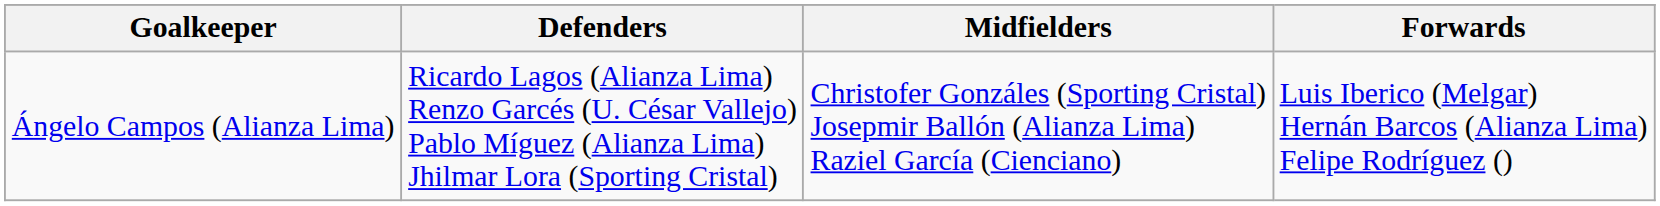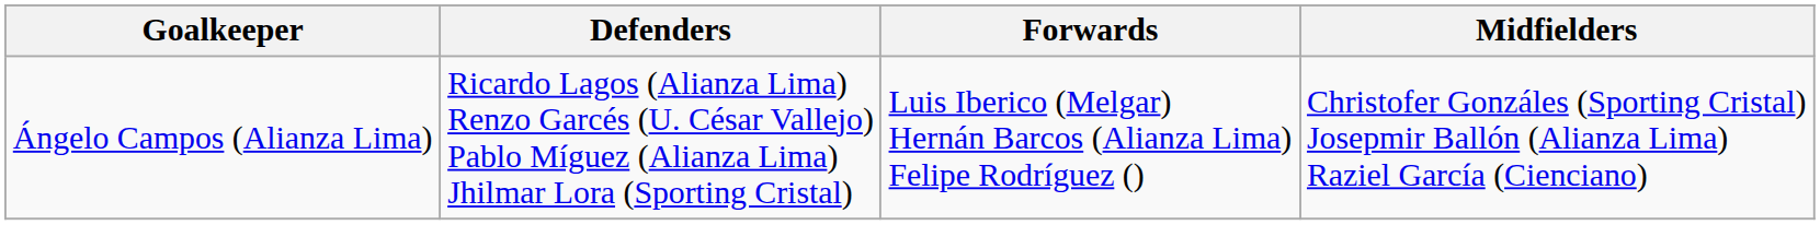 <table class="wikitable">
 <tr>
 <th>Goalkeeper</th>
 <th>Defenders</th>
+<th>Forwards</th>
 <th>Midfielders</th>
-<th>Forwards</th>
 </tr>
 <tr>
 <td> <a href='#'>Ángelo Campos</a> (<a href='#'>Alianza Lima</a>)</td>
 <td> <a href='#'>Ricardo Lagos</a> (<a href='#'>Alianza Lima</a>)<br> <a href='#'>Renzo Garcés</a> (<a href='#'>U. César Vallejo</a>)<br> <a href='#'>Pablo Míguez</a> (<a href='#'>Alianza Lima</a>)<br> <a href='#'>Jhilmar Lora</a> (<a href='#'>Sporting Cristal</a>)</td>
+<td> <a href='#'>Luis Iberico</a> (<a href='#'>Melgar</a>)<br> <a href='#'>Hernán Barcos</a> (<a href='#'>Alianza Lima</a>)<br> <a href='#'>Felipe Rodríguez</a> ()</td>
 <td> <a href='#'>Christofer Gonzáles</a> (<a href='#'>Sporting Cristal</a>)<br> <a href='#'>Josepmir Ballón</a> (<a href='#'>Alianza Lima</a>)<br> <a href='#'>Raziel García</a> (<a href='#'>Cienciano</a>)</td>
-<td> <a href='#'>Luis Iberico</a> (<a href='#'>Melgar</a>)<br> <a href='#'>Hernán Barcos</a> (<a href='#'>Alianza Lima</a>)<br> <a href='#'>Felipe Rodríguez</a> ()</td>
 </tr>
 </table>
